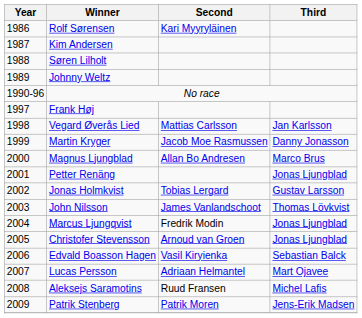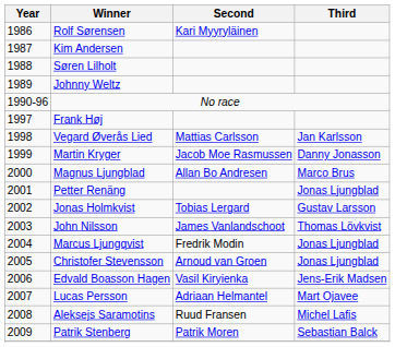 <table class=wikitable>
 <tr>
 <th>Year</th>
 <th>Winner</th>
 <th>Second</th>
 <th>Third</th>
 </tr>
 <tr>
 <td>1986</td>
 <td> <a href='#'>Rolf Sørensen</a></td>
 <td> <a href='#'>Kari Myyryläinen</a></td>
 <td></td>
 </tr>
 <tr>
 <td>1987</td>
 <td> <a href='#'>Kim Andersen</a></td>
 <td></td>
 <td></td>
 </tr>
 <tr>
 <td>1988</td>
 <td> <a href='#'>Søren Lilholt</a></td>
 <td></td>
 <td></td>
 </tr>
 <tr>
 <td>1989</td>
 <td> <a href='#'>Johnny Weltz</a></td>
 <td></td>
 <td></td>
 </tr>
 <tr>
 <td>1990-96</td>
 <td colspan=3 align=center><em>No race</em></td>
 </tr>
 <tr>
 <td>1997</td>
 <td> <a href='#'>Frank Høj</a></td>
 <td></td>
 <td></td>
 </tr>
 <tr>
 <td>1998</td>
 <td> <a href='#'>Vegard Øverås Lied</a></td>
 <td> <a href='#'>Mattias Carlsson</a></td>
 <td> <a href='#'>Jan Karlsson</a></td>
 </tr>
 <tr>
 <td>1999</td>
 <td> <a href='#'>Martin Kryger</a></td>
 <td> <a href='#'>Jacob Moe Rasmussen</a></td>
 <td> <a href='#'>Danny Jonasson</a></td>
 </tr>
 <tr>
 <td>2000</td>
 <td> <a href='#'>Magnus Ljungblad</a></td>
 <td> <a href='#'>Allan Bo Andresen</a></td>
 <td> <a href='#'>Marco Brus</a></td>
 </tr>
 <tr>
 <td>2001</td>
 <td> <a href='#'>Petter Renäng</a></td>
 <td> </td>
 <td> <a href='#'>Jonas Ljungblad</a></td>
 </tr>
 <tr>
 <td>2002</td>
 <td> <a href='#'>Jonas Holmkvist</a></td>
 <td> <a href='#'>Tobias Lergard</a></td>
 <td> <a href='#'>Gustav Larsson</a></td>
 </tr>
 <tr>
 <td>2003</td>
 <td> <a href='#'>John Nilsson</a></td>
 <td> <a href='#'>James Vanlandschoot</a></td>
 <td> <a href='#'>Thomas Lövkvist</a></td>
 </tr>
 <tr>
 <td>2004</td>
 <td> <a href='#'>Marcus Ljungqvist</a></td>
 <td> Fredrik Modin</td>
 <td> <a href='#'>Jonas Ljungblad</a></td>
 </tr>
 <tr>
 <td>2005</td>
 <td> <a href='#'>Christofer Stevensson</a></td>
 <td> <a href='#'>Arnoud van Groen</a></td>
 <td> <a href='#'>Jonas Ljungblad</a></td>
 </tr>
 <tr>
 <td>2006</td>
 <td> <a href='#'>Edvald Boasson Hagen</a></td>
 <td> <a href='#'>Vasil Kiryienka</a></td>
-<td> <a href='#'>Sebastian Balck</a></td>
+<td> <a href='#'>Jens-Erik Madsen</a></td>
 </tr>
 <tr>
 <td>2007</td>
 <td> <a href='#'>Lucas Persson</a></td>
 <td> <a href='#'>Adriaan Helmantel</a></td>
 <td> <a href='#'>Mart Ojavee</a></td>
 </tr>
 <tr>
 <td>2008</td>
 <td> <a href='#'>Aleksejs Saramotins</a></td>
 <td> Ruud Fransen</td>
 <td> <a href='#'>Michel Lafis</a></td>
 </tr>
 <tr>
 <td>2009</td>
 <td> <a href='#'>Patrik Stenberg</a></td>
 <td> <a href='#'>Patrik Moren</a></td>
-<td> <a href='#'>Jens-Erik Madsen</a></td>
+<td> <a href='#'>Sebastian Balck</a></td>
 </tr>
 <tr>
 </tr>
 </table>
